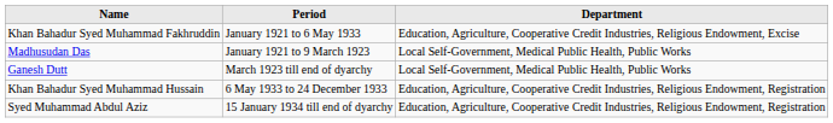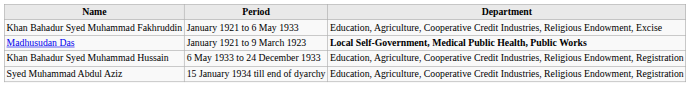 <table class="wikitable">
 <tr>
 <th style="background-color:#E9E9E9" align=left valign=top>Name</th>
 <th style="background-color:#E9E9E9" align=left>Period</th>
 <th style="background-color:#E9E9E9" align=left>Department</th>
 </tr>
 <tr>
 <td align=left>Khan Bahadur Syed Muhammad Fakhruddin</td>
 <td align=left>January 1921 to 6 May 1933</td>
 <td align=left>Education, Agriculture, Cooperative Credit Industries, Religious Endowment, Excise</td>
 </tr>
 <tr>
 <td align=left><a href='#'>Madhusudan Das</a></td>
 <td align=left>January 1921 to 9 March 1923</td>
-<td align=left>Local Self-Government, Medical Public Health, Public Works</td>
-</tr>
-<tr>
-<td align=left><a href='#'>Ganesh Dutt</a></td>
-<td align=left>March 1923 till end of dyarchy</td>
-<td align=left>Local Self-Government, Medical Public Health, Public Works</td>
+<td align=left><strong>Local Self-Government, Medical Public Health, Public Works</strong></td>
 </tr>
 <tr>
 <td align=left>Khan Bahadur Syed Muhammad Hussain</td>
 <td align=left>6 May 1933 to 24 December 1933</td>
 <td align=left>Education, Agriculture, Cooperative Credit Industries, Religious Endowment, Registration</td>
 </tr>
 <tr>
 <td align=left>Syed Muhammad Abdul Aziz</td>
 <td align=left>15 January 1934 till end of dyarchy</td>
 <td align=left>Education, Agriculture, Cooperative Credit Industries, Religious Endowment, Registration</td>
 </tr>
 </table>
